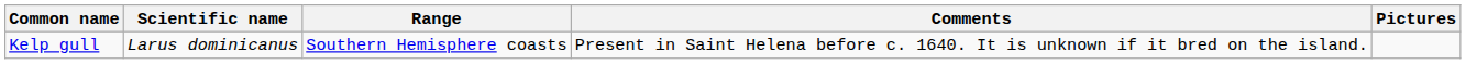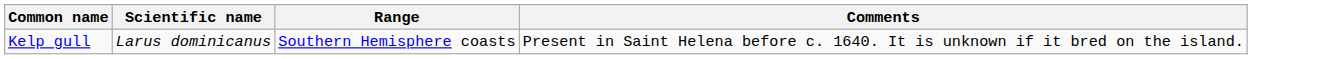 <table class="wikitable">
 <tr>
 <th>Common name</th>
 <th>Scientific name</th>
 <th>Range</th>
 <th class="unsortable">Comments</th>
-<th class="unsortable">Pictures</th>
 </tr>
 <tr>
 <td><a href='#'>Kelp gull</a></td>
 <td><em>Larus dominicanus</em></td>
 <td><a href='#'>Southern Hemisphere</a> coasts</td>
 <td>Present in Saint Helena before c. 1640. It is unknown if it bred on the island.</td>
-<td></td>
 </tr>
 </table>
